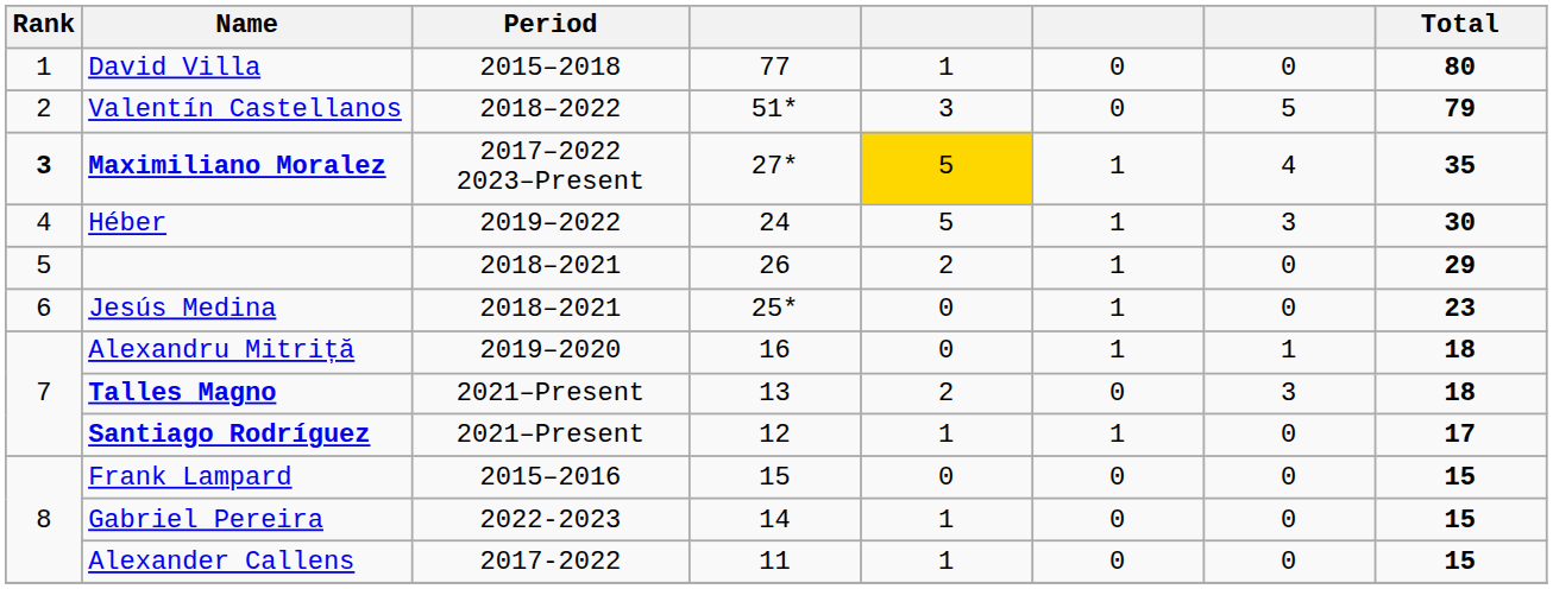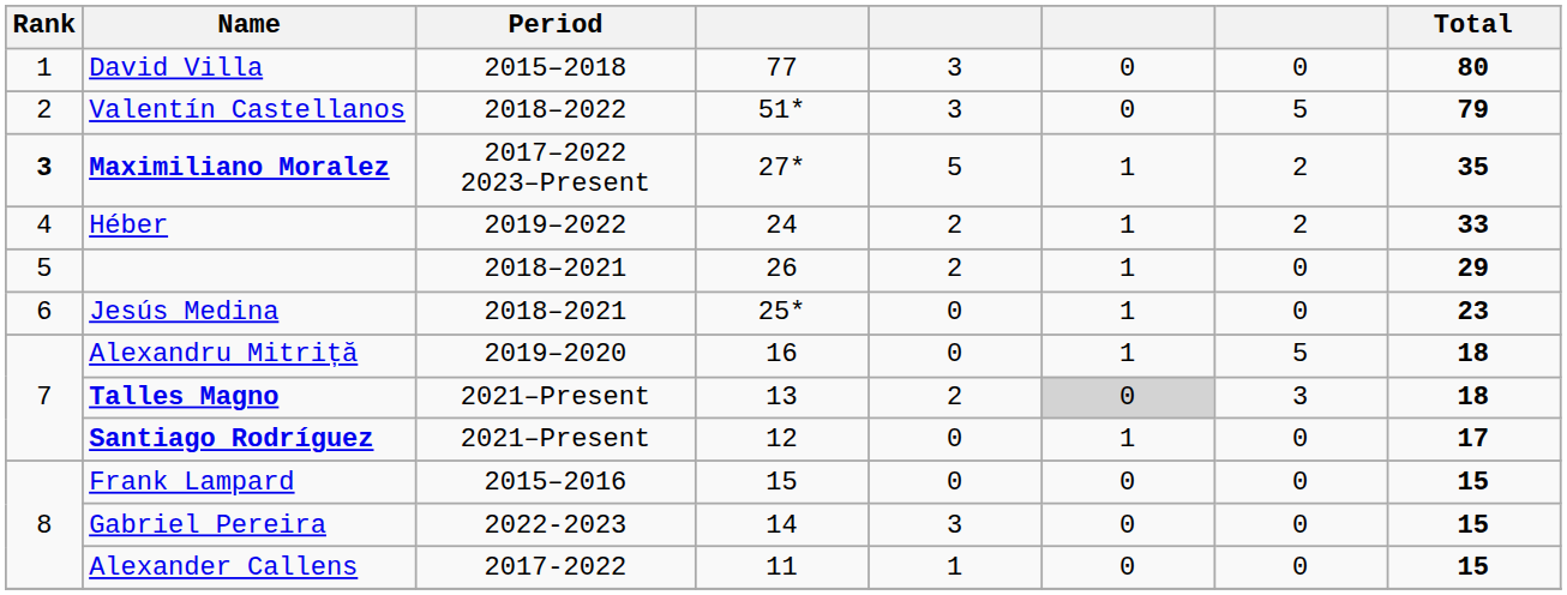 <table class="wikitable sortable" style="font-size: 95%; text-align: center;">
 <tr>
 <th width=30>Rank</th>
 <th width=150>Name</th>
 <th width=125>Period</th>
 <th width=75></th>
 <th width=75></th>
 <th width=75></th>
 <th width=75></th>
 <th width=75><strong>Total</strong></th>
 </tr>
 <tr>
 <td>1</td>
 <td align="left"> <a href='#'>David Villa</a></td>
 <td>2015–2018</td>
 <td>77</td>
-<td>1</td>
+<td>3</td>
 <td>0</td>
 <td>0</td>
 <td><strong>80</strong></td>
 </tr>
 <tr>
 <td>2</td>
 <td align="left"> <a href='#'>Valentín Castellanos</a></td>
 <td>2018–2022</td>
 <td>51*</td>
 <td>3</td>
 <td>0</td>
 <td>5</td>
 <td><strong>79</strong></td>
 </tr>
 <tr>
 <td><strong>3</strong></td>
 <td align="left"> <strong><a href='#'>Maximiliano Moralez</a></strong></td>
 <td>2017–2022<br>2023–Present</td>
 <td>27*</td>
-<td style="background: gold;">5</td>
+<td>5</td>
 <td>1</td>
-<td>4</td>
+<td>2</td>
 <td><strong>35</strong></td>
 </tr>
 <tr>
 <td>4</td>
 <td align="left"> <a href='#'>Héber</a></td>
 <td>2019–2022</td>
 <td>24</td>
-<td>5</td>
+<td>2</td>
 <td>1</td>
-<td>3</td>
-<td><strong>30</strong></td>
+<td>2</td>
+<td><strong>33</strong></td>
 </tr>
 <tr>
 <td>5</td>
 <td align="left"></td>
 <td>2018–2021</td>
 <td>26</td>
 <td>2</td>
 <td>1</td>
 <td>0</td>
 <td><strong>29</strong></td>
 </tr>
 <tr>
 <td>6</td>
 <td align="left"> <a href='#'>Jesús Medina</a></td>
 <td>2018–2021</td>
 <td>25*</td>
 <td>0</td>
 <td>1</td>
 <td>0</td>
 <td><strong>23</strong></td>
 </tr>
 <tr>
 <td rowspan="3">7</td>
 <td align="left"> <a href='#'>Alexandru Mitriță</a></td>
 <td>2019–2020</td>
 <td>16</td>
 <td>0</td>
 <td>1</td>
-<td>1</td>
+<td>5</td>
 <td><strong>18</strong></td>
 </tr>
 <tr>
 <td align="left"> <strong><a href='#'>Talles Magno</a></strong></td>
 <td>2021–Present</td>
 <td>13</td>
 <td>2</td>
-<td>0</td>
+<td style="background: lightgrey;">0</td>
 <td>3</td>
 <td><strong>18</strong></td>
 </tr>
 <tr>
 <td align="left"> <strong><a href='#'>Santiago Rodríguez</a></strong></td>
 <td>2021–Present</td>
 <td>12</td>
-<td>1</td>
+<td>0</td>
 <td>1</td>
 <td>0</td>
 <td><strong>17</strong></td>
 </tr>
 <tr>
 <td rowspan="3">8</td>
 <td align="left"> <a href='#'>Frank Lampard</a></td>
 <td>2015–2016</td>
 <td>15</td>
 <td>0</td>
 <td>0</td>
 <td>0</td>
 <td><strong>15</strong></td>
 </tr>
 <tr>
 <td align="left"> <a href='#'>Gabriel Pereira</a></td>
 <td>2022-2023</td>
 <td>14</td>
-<td>1</td>
+<td>3</td>
 <td>0</td>
 <td>0</td>
 <td><strong>15</strong></td>
 </tr>
 <tr>
 <td align="left"> <a href='#'>Alexander Callens</a></td>
 <td>2017-2022</td>
 <td>11</td>
 <td>1</td>
 <td>0</td>
 <td>0</td>
 <td><strong>15</strong></td>
 </tr>
 <tr>
 </tr>
 </table>
